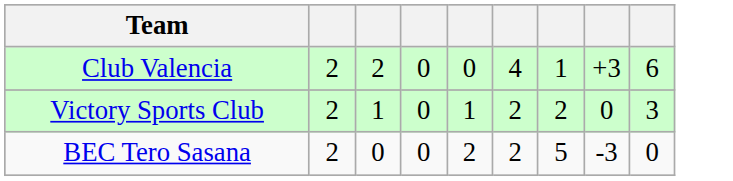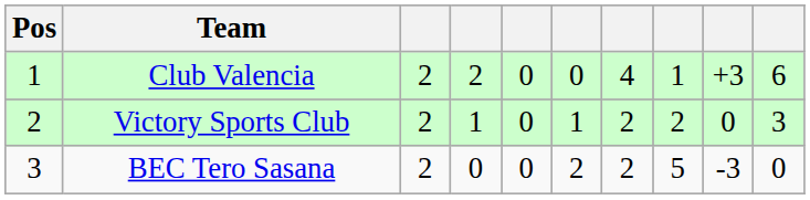 <table class="wikitable" style="text-align: center;">
 <tr>
+<th width="20">Pos</th>
 <th width="175">Team</th>
 <th width="20"></th>
 <th width="20"></th>
 <th width="20"></th>
 <th width="20"></th>
 <th width="20"></th>
 <th width="20"></th>
 <th width="20"></th>
 <th width="20"></th>
 </tr>
 <tr style="background:#ccffcc">
+<td>1</td>
 <td><a href='#'>Club Valencia</a></td>
 <td>2</td>
 <td>2</td>
 <td>0</td>
 <td>0</td>
 <td>4</td>
 <td>1</td>
 <td>+3</td>
 <td>6</td>
 </tr>
 <tr style="background:#ccffcc">
+<td>2</td>
 <td><a href='#'>Victory Sports Club</a></td>
 <td>2</td>
 <td>1</td>
 <td>0</td>
 <td>1</td>
 <td>2</td>
 <td>2</td>
 <td>0</td>
 <td>3</td>
 </tr>
 <tr>
+<td>3</td>
 <td><a href='#'>BEC Tero Sasana</a></td>
 <td>2</td>
 <td>0</td>
 <td>0</td>
 <td>2</td>
 <td>2</td>
 <td>5</td>
 <td>-3</td>
 <td>0</td>
 </tr>
 </table>
